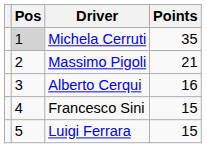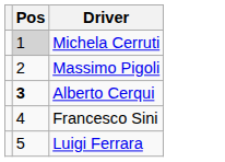 <table class="wikitable" style="font-size: 95%;">
 <tr>
 <th></th>
 <th>Pos</th>
 <th>Driver</th>
-<th>Points</th>
 </tr>
 <tr>
 <td align="left"></td>
 <td style="background: lightgrey;">1</td>
 <td> <a href='#'>Michela Cerruti</a></td>
-<td align="right">35</td>
 </tr>
 <tr>
 <td align="left"></td>
 <td>2</td>
 <td> <a href='#'>Massimo Pigoli</a></td>
-<td align="right">21</td>
 </tr>
 <tr>
 <td align="left"></td>
-<td>3</td>
+<td><strong>3</strong></td>
 <td> <a href='#'>Alberto Cerqui</a></td>
-<td align="right">16</td>
 </tr>
 <tr>
 <td align="left"></td>
 <td>4</td>
 <td> Francesco Sini</td>
-<td align="right">15</td>
 </tr>
 <tr>
 <td align="left"></td>
 <td>5</td>
 <td> <a href='#'>Luigi Ferrara</a></td>
-<td align="right">15</td>
 </tr>
 </table>
